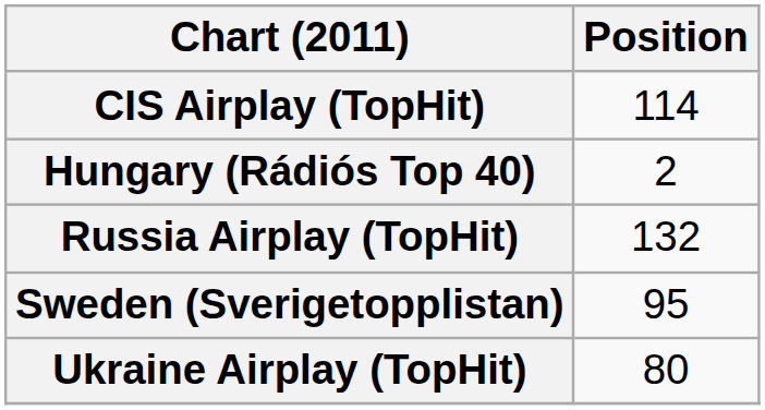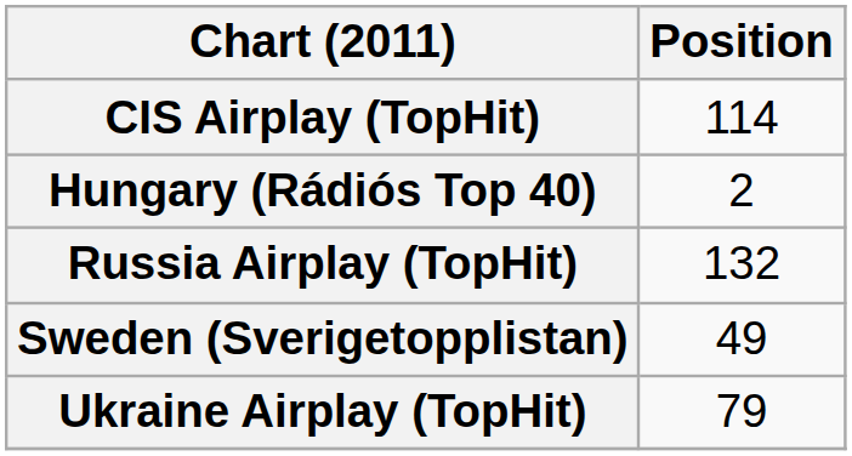 <table class="wikitable sortable plainrowheaders" style="text-align:center">
 <tr>
 <th scope="col">Chart (2011)</th>
 <th scope="col">Position</th>
 </tr>
 <tr>
 <th scope="row">CIS Airplay (TopHit)</th>
 <td>114</td>
 </tr>
 <tr>
 <th scope="row">Hungary (Rádiós Top 40)</th>
 <td>2</td>
 </tr>
 <tr>
 <th scope="row">Russia Airplay (TopHit)</th>
 <td>132</td>
 </tr>
 <tr>
 <th scope="row">Sweden (Sverigetopplistan)</th>
-<td>95</td>
+<td>49</td>
 </tr>
 <tr>
 <th scope="row">Ukraine Airplay (TopHit)</th>
-<td>80</td>
+<td>79</td>
 </tr>
 <tr>
 </tr>
 </table>
